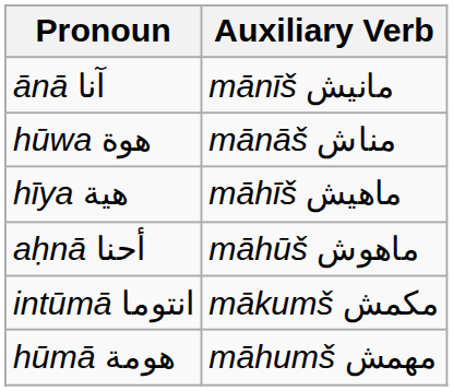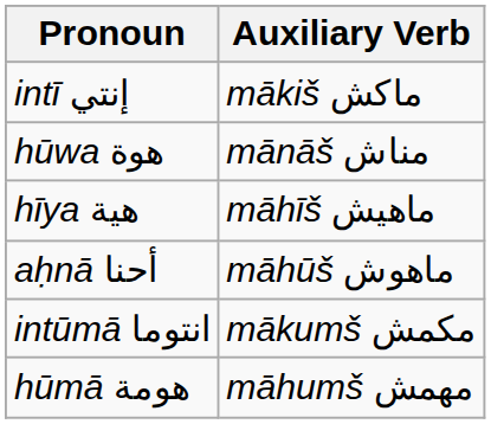 <table class="wikitable">
 <tr>
 <th>Pronoun</th>
 <th>Auxiliary Verb</th>
 </tr>
 <tr>
-<td><em>ānā</em> آنا</td>
-<td><em>mānīš</em> مانيش</td>
+<td><em>intī</em> إنتي</td>
+<td><em>mākiš</em> ماكش</td>
 </tr>
 <tr>
 <td><em>hūwa</em> هوة</td>
 <td><em>mānāš</em> مناش</td>
 </tr>
 <tr>
 <td><em>hīya</em> هية</td>
 <td><em>māhīš</em> ماهيش</td>
 </tr>
 <tr>
 <td><em>aḥnā</em> أحنا</td>
 <td><em>māhūš</em> ماهوش</td>
 </tr>
 <tr>
 <td><em>intūmā</em> انتوما</td>
 <td><em>mākumš</em> مكمش</td>
 </tr>
 <tr>
 <td><em>hūmā</em> هومة</td>
 <td><em>māhumš</em> مهمش</td>
 </tr>
 </table>
